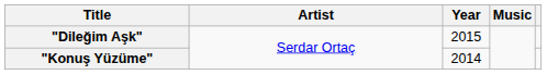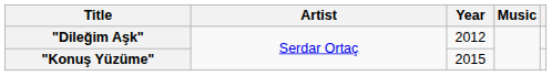 <table class="wikitable plainrowheaders" style="text-align:center;">
 <tr>
 <th scope="col" style="width:13em;">Title</th>
 <th scope="col" style="width:18em;">Artist</th>
 <th scope="col" style="width:3em;">Year</th>
 <th scope="col">Music</th>
 <th scope="col"></th>
 </tr>
 <tr>
 <th scope="row">"Dileğim Aşk"</th>
 <td rowspan="2"><a href='#'>Serdar Ortaç</a></td>
-<td>2015</td>
+<td>2012</td>
 <td rowspan="2"></td>
 <td></td>
 </tr>
 <tr>
 <th scope="row">"Konuş Yüzüme"</th>
-<td>2014</td>
+<td>2015</td>
 <td></td>
 </tr>
 </table>
